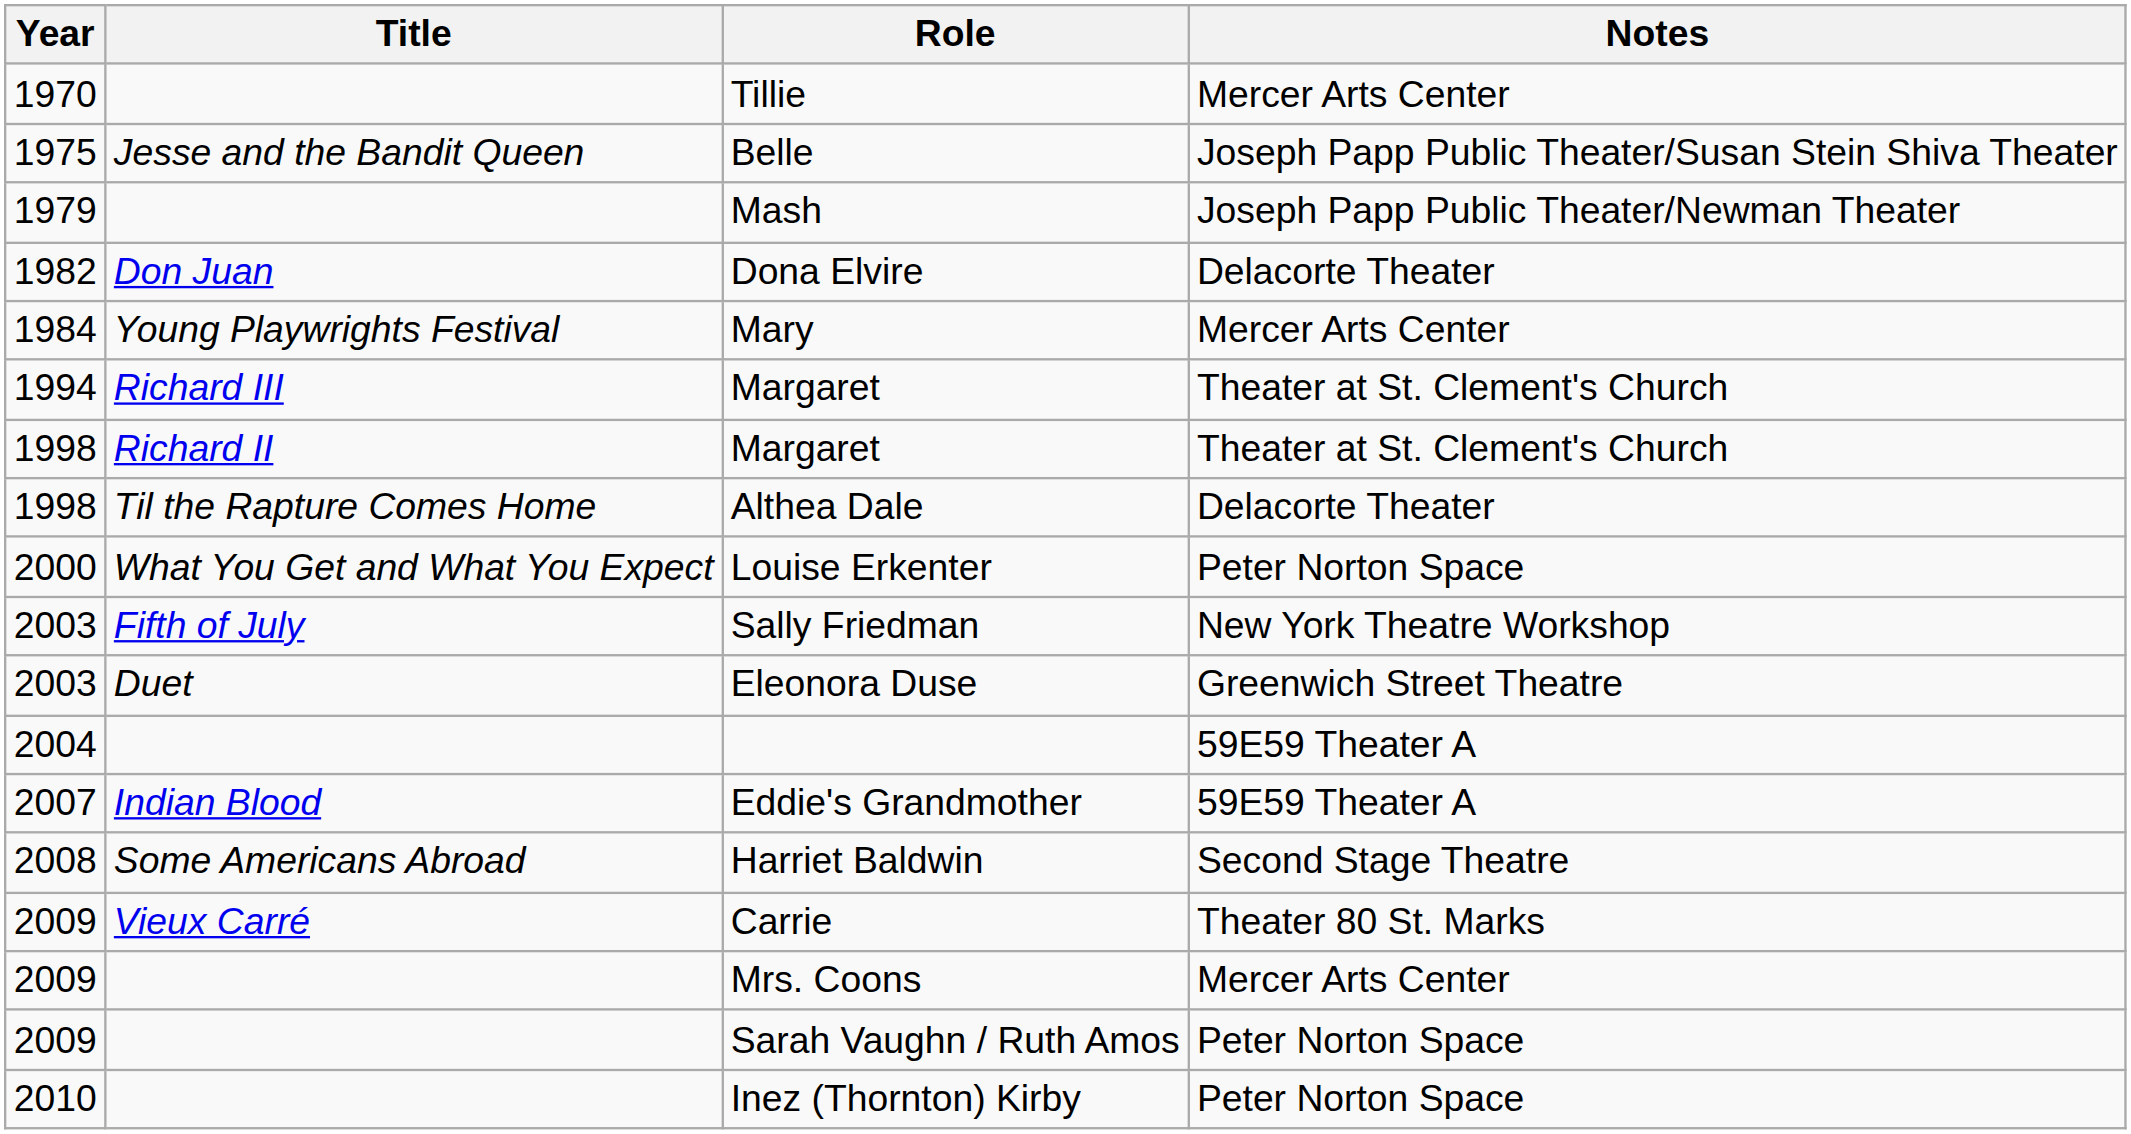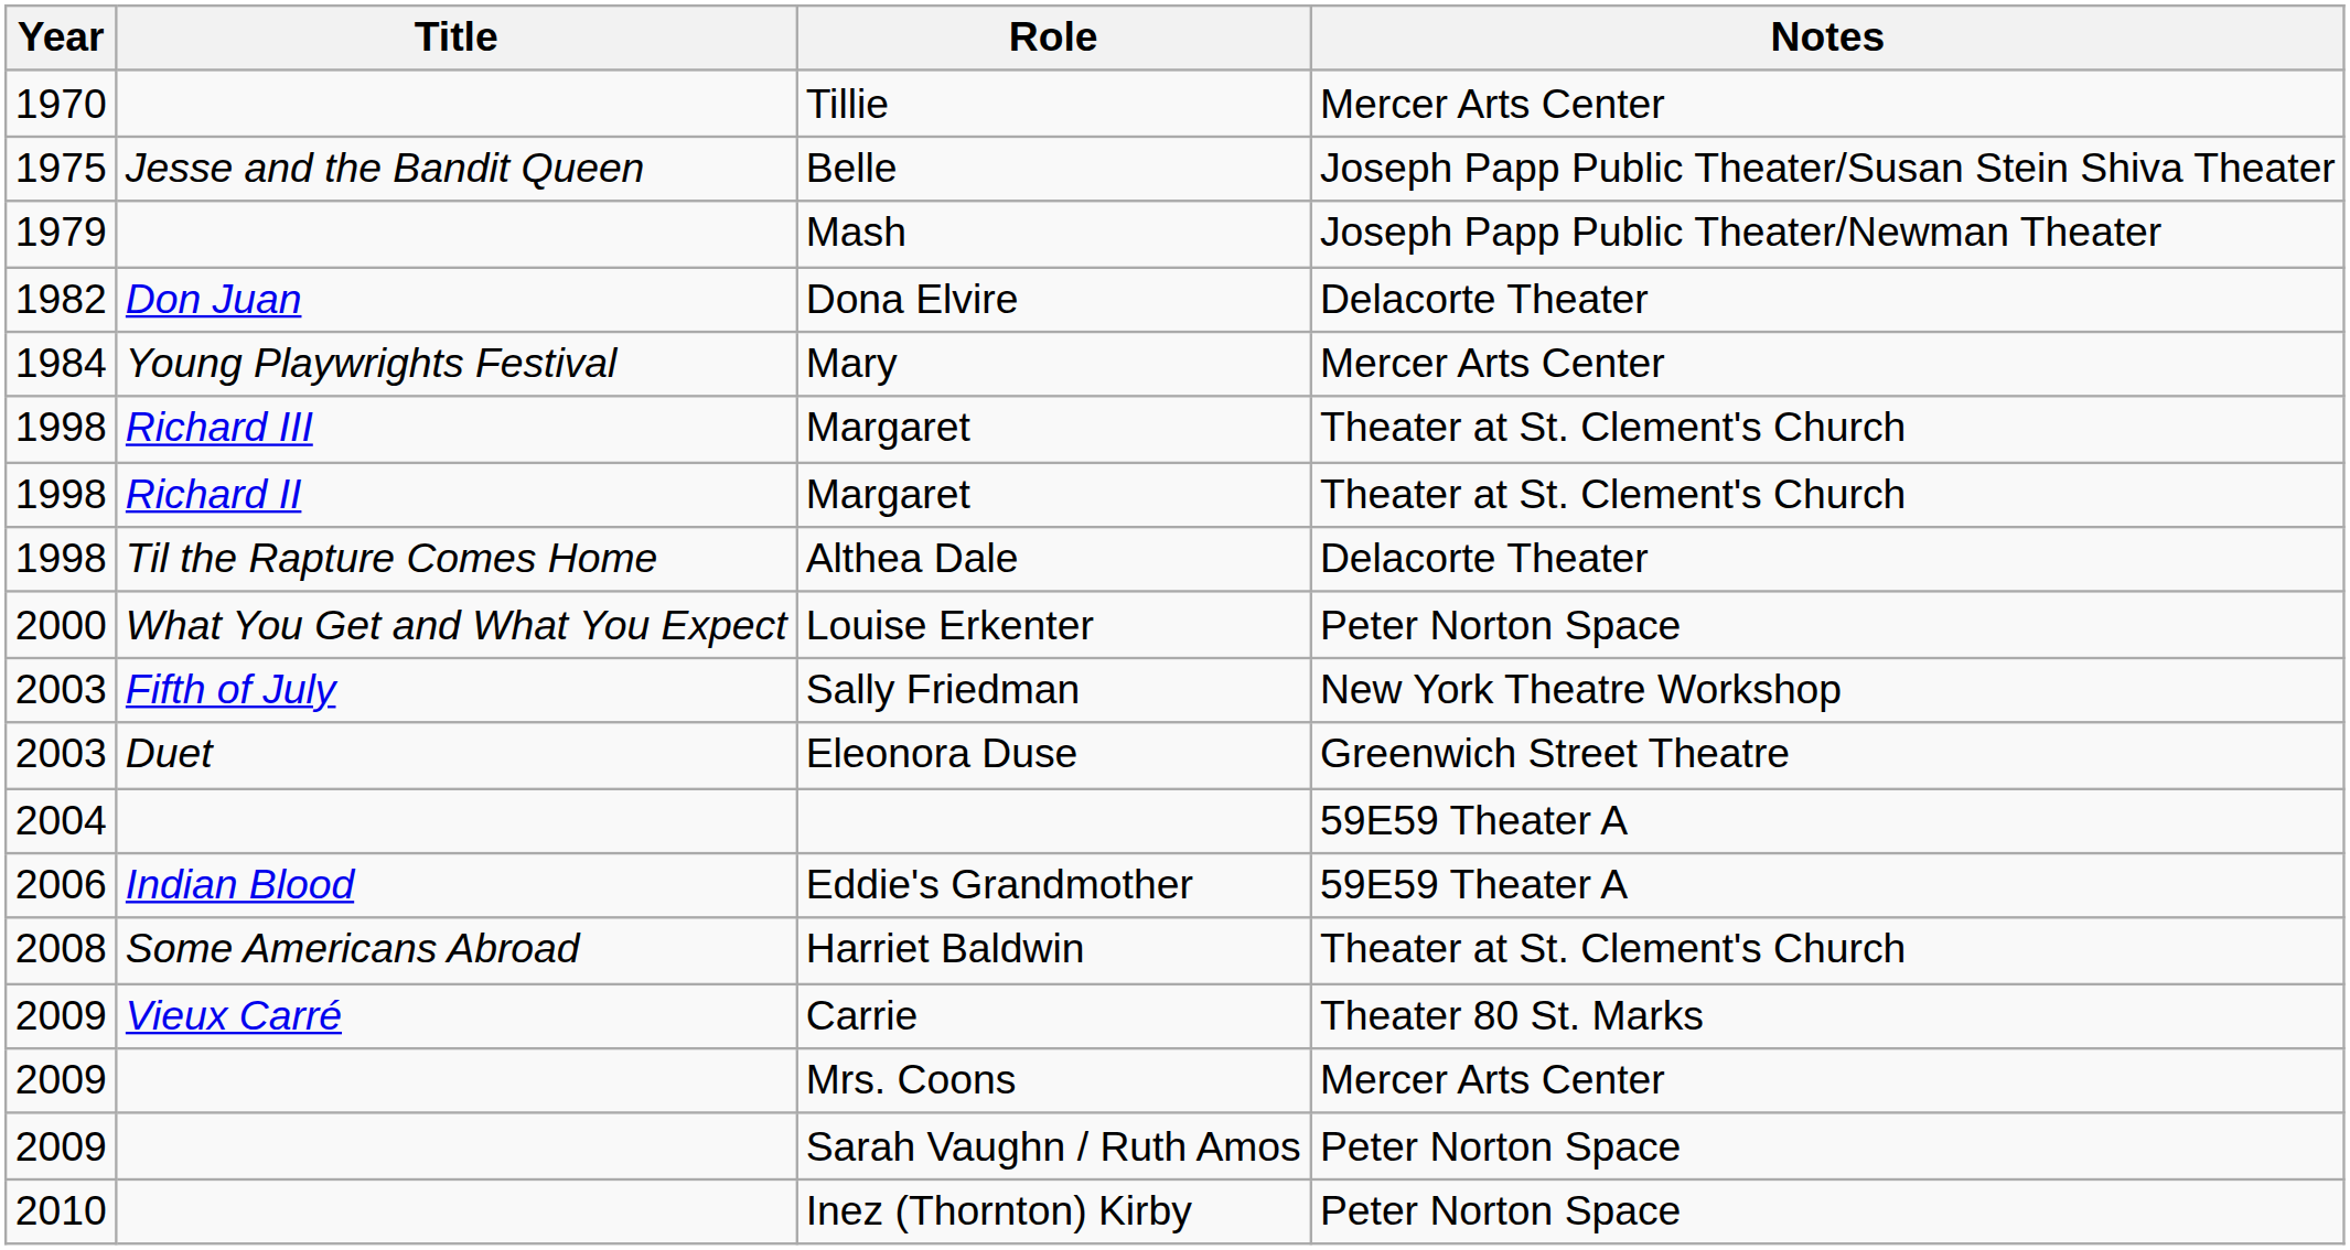 <table class="wikitable sortable">
 <tr>
 <th>Year</th>
 <th>Title</th>
 <th>Role</th>
 <th class="unsortable">Notes</th>
 </tr>
 <tr>
 <td>1970</td>
 <td><em></em></td>
 <td>Tillie</td>
 <td>Mercer Arts Center</td>
 </tr>
 <tr>
 <td>1975</td>
 <td><em>Jesse and the Bandit Queen</em></td>
 <td>Belle</td>
 <td>Joseph Papp Public Theater/Susan Stein Shiva Theater</td>
 </tr>
 <tr>
 <td>1979</td>
 <td><em></em></td>
 <td>Mash</td>
 <td>Joseph Papp Public Theater/Newman Theater</td>
 </tr>
 <tr>
 <td>1982</td>
 <td><em><a href='#'>Don Juan</a></em></td>
 <td>Dona Elvire</td>
 <td>Delacorte Theater</td>
 </tr>
 <tr>
 <td>1984</td>
 <td><em>Young Playwrights Festival</em></td>
 <td>Mary</td>
 <td>Mercer Arts Center</td>
 </tr>
 <tr>
-<td>1994</td>
+<td>1998</td>
 <td><em><a href='#'>Richard III</a></em></td>
 <td>Margaret</td>
 <td>Theater at St. Clement's Church</td>
 </tr>
 <tr>
 <td>1998</td>
 <td><em><a href='#'>Richard II</a></em></td>
 <td>Margaret</td>
 <td>Theater at St. Clement's Church</td>
 </tr>
 <tr>
 <td>1998</td>
 <td><em>Til the Rapture Comes Home</em></td>
 <td>Althea Dale</td>
 <td>Delacorte Theater</td>
 </tr>
 <tr>
 <td>2000</td>
 <td><em>What You Get and What You Expect</em></td>
 <td>Louise Erkenter</td>
 <td>Peter Norton Space</td>
 </tr>
 <tr>
 <td>2003</td>
 <td><em><a href='#'>Fifth of July</a></em></td>
 <td>Sally Friedman</td>
 <td>New York Theatre Workshop</td>
 </tr>
 <tr>
 <td>2003</td>
 <td><em>Duet</em></td>
 <td>Eleonora Duse</td>
 <td>Greenwich Street Theatre</td>
 </tr>
 <tr>
 <td>2004</td>
 <td><em></em></td>
 <td></td>
 <td>59E59 Theater A</td>
 </tr>
 <tr>
-<td>2007</td>
+<td>2006</td>
 <td><em><a href='#'>Indian Blood</a></em></td>
 <td>Eddie's Grandmother</td>
 <td>59E59 Theater A</td>
 </tr>
 <tr>
 <td>2008</td>
 <td><em>Some Americans Abroad</em></td>
 <td>Harriet Baldwin</td>
-<td>Second Stage Theatre</td>
+<td>Theater at St. Clement's Church</td>
 </tr>
 <tr>
 <td>2009</td>
 <td><em><a href='#'>Vieux Carré</a></em></td>
 <td>Carrie</td>
 <td>Theater 80 St. Marks</td>
 </tr>
 <tr>
 <td>2009</td>
 <td><em></em></td>
 <td>Mrs. Coons</td>
 <td>Mercer Arts Center</td>
 </tr>
 <tr>
 <td>2009</td>
 <td><em></em></td>
 <td>Sarah Vaughn / Ruth Amos</td>
 <td>Peter Norton Space</td>
 </tr>
 <tr>
 <td>2010</td>
 <td><em></em></td>
 <td>Inez (Thornton) Kirby</td>
 <td>Peter Norton Space</td>
 </tr>
 </table>
